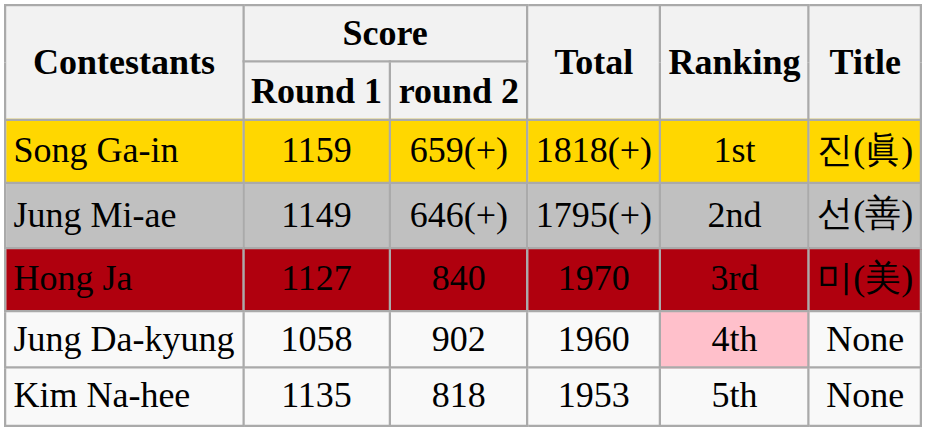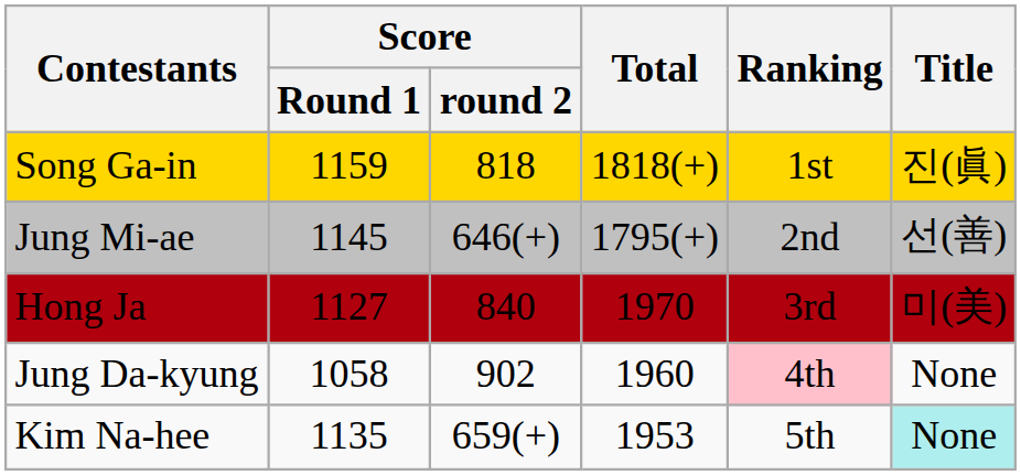 <table class=wikitable>
 <tr>
 <th rowspan=2>Contestants</th>
 <th colspan=2>Score</th>
 <th rowspan=2>Total</th>
 <th rowspan=2>Ranking</th>
 <th rowspan=2>Title</th>
 </tr>
 <tr>
 <th>Round 1</th>
 <th>round 2</th>
 </tr>
 <tr align=center bgcolor="gold">
 <td align=left>Song Ga-in</td>
 <td>1159</td>
-<td>659(+)</td>
+<td>818</td>
 <td>1818(+)</td>
 <td>1st</td>
 <td>진(眞)</td>
 </tr>
 <tr align=center bgcolor="silver">
 <td align=left>Jung Mi-ae</td>
-<td>1149</td>
+<td>1145</td>
 <td>646(+)</td>
 <td>1795(+)</td>
 <td>2nd</td>
 <td>선(善)</td>
 </tr>
 <tr align=center bgcolor="bronze">
 <td align=left>Hong Ja</td>
 <td>1127</td>
 <td>840</td>
 <td>1970</td>
 <td>3rd</td>
 <td>미(美)</td>
 </tr>
 <tr align=center>
 <td align=left>Jung Da-kyung</td>
 <td>1058</td>
 <td>902</td>
 <td>1960</td>
 <td style="background: pink;">4th</td>
 <td>None</td>
 </tr>
 <tr align=center>
 <td align=left>Kim Na-hee</td>
 <td>1135</td>
-<td>818</td>
+<td>659(+)</td>
 <td>1953</td>
 <td>5th</td>
-<td>None</td>
+<td style="background: paleturquoise;">None</td>
 </tr>
 </table>
